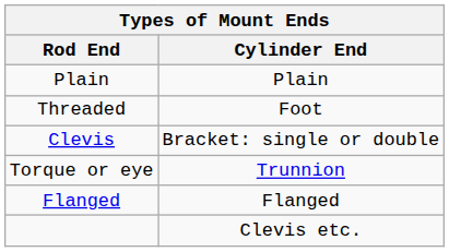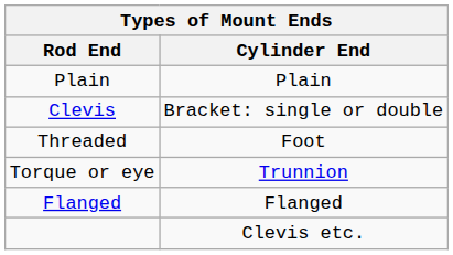 <table class="wikitable" style="text-align:center">
 <tr>
 <th colspan="2">Types of Mount Ends</th>
 </tr>
 <tr>
 <th>Rod End</th>
 <th>Cylinder End</th>
 </tr>
 <tr>
 <td>Plain</td>
 <td>Plain</td>
 </tr>
 <tr>
+<td><a href='#'>Clevis</a></td>
+<td>Bracket: single or double</td>
+</tr>
+<tr>
 <td>Threaded</td>
 <td>Foot</td>
-</tr>
-<tr>
-<td><a href='#'>Clevis</a></td>
-<td>Bracket: single or double</td>
 </tr>
 <tr>
 <td>Torque or eye</td>
 <td><a href='#'>Trunnion</a></td>
 </tr>
 <tr>
 <td><a href='#'>Flanged</a></td>
 <td>Flanged</td>
 </tr>
 <tr>
 <td></td>
 <td>Clevis etc.</td>
 </tr>
 </table>
